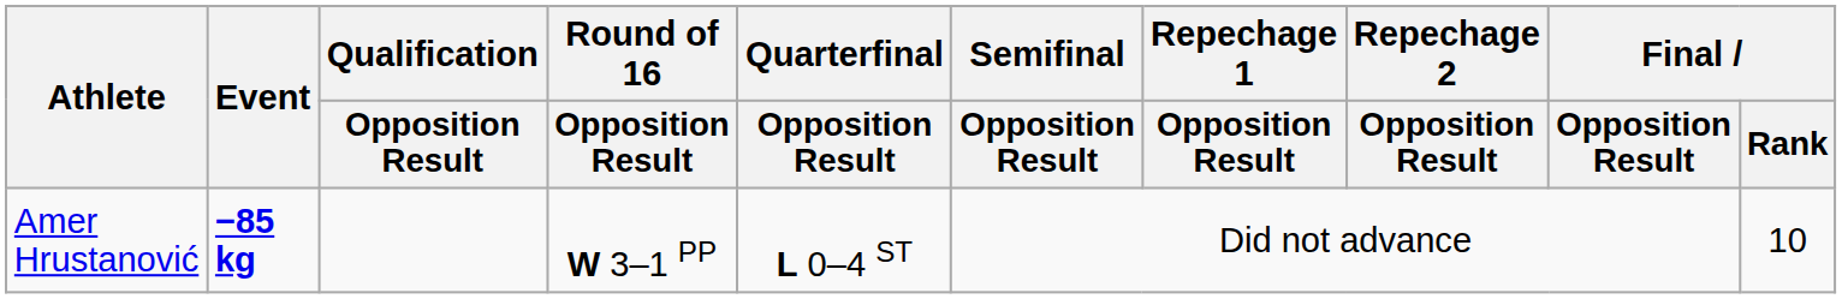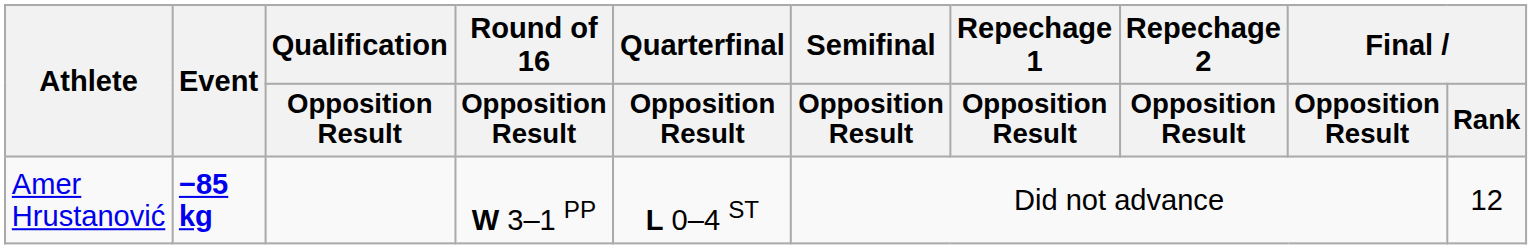 <table class="wikitable" style="font-size:90%">
 <tr>
 <th rowspan=2>Athlete</th>
 <th rowspan=2>Event</th>
 <th>Qualification</th>
 <th>Round of 16</th>
 <th>Quarterfinal</th>
 <th>Semifinal</th>
 <th>Repechage 1</th>
 <th>Repechage 2</th>
 <th colspan=2>Final / </th>
 </tr>
 <tr style="font-size: 95%">
 <th>Opposition<br>Result</th>
 <th>Opposition<br>Result</th>
 <th>Opposition<br>Result</th>
 <th>Opposition<br>Result</th>
 <th>Opposition<br>Result</th>
 <th>Opposition<br>Result</th>
 <th>Opposition<br>Result</th>
 <th>Rank</th>
 </tr>
 <tr align="center">
 <td align=left><a href='#'>Amer Hrustanović</a></td>
 <td align=left><strong><a href='#'>−85 kg</a></strong></td>
 <td></td>
 <td><br><strong>W</strong> 3–1 <sup>PP</sup></td>
 <td><br><strong>L</strong> 0–4 <sup>ST</sup></td>
 <td colspan=4>Did not advance</td>
-<td>10</td>
+<td>12</td>
 </tr>
 </table>
